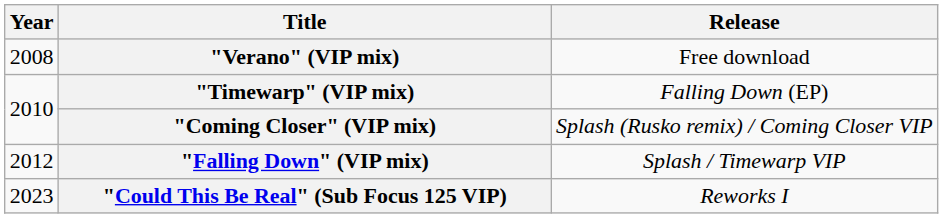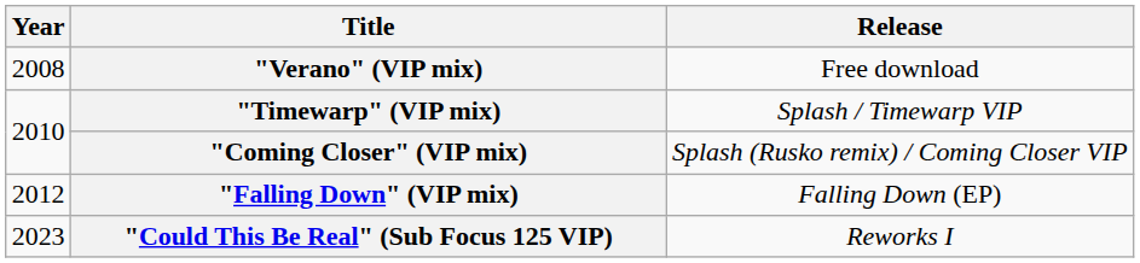 <table class="wikitable plainrowheaders" style="text-align:center;">
 <tr>
 <th scope="col" style="width:1em;">Year</th>
 <th scope="col" style="width:22em;">Title</th>
 <th scope="col">Release</th>
 </tr>
 <tr>
 <td>2008</td>
 <th scope="row">"Verano" <span>(VIP mix)</span></th>
 <td>Free download</td>
 </tr>
 <tr>
 <td rowspan="2">2010</td>
 <th scope="row">"Timewarp" <span>(VIP mix)</span></th>
-<td><em>Falling Down</em> (EP)</td>
+<td><em>Splash / Timewarp VIP</em></td>
 </tr>
 <tr>
 <th scope="row">"Coming Closer" <span>(VIP mix)</span></th>
 <td><em>Splash (Rusko remix) / Coming Closer VIP</em></td>
 </tr>
 <tr>
 <td>2012</td>
 <th scope="row">"<a href='#'>Falling Down</a>" <span>(VIP mix)</span></th>
-<td><em>Splash / Timewarp VIP</em></td>
+<td><em>Falling Down</em> (EP)</td>
 </tr>
 <tr>
 <td>2023</td>
 <th scope="row">"<a href='#'>Could This Be Real</a>" <span>(Sub Focus 125 VIP)</span></th>
 <td><em>Reworks I</em></td>
 </tr>
 </table>
